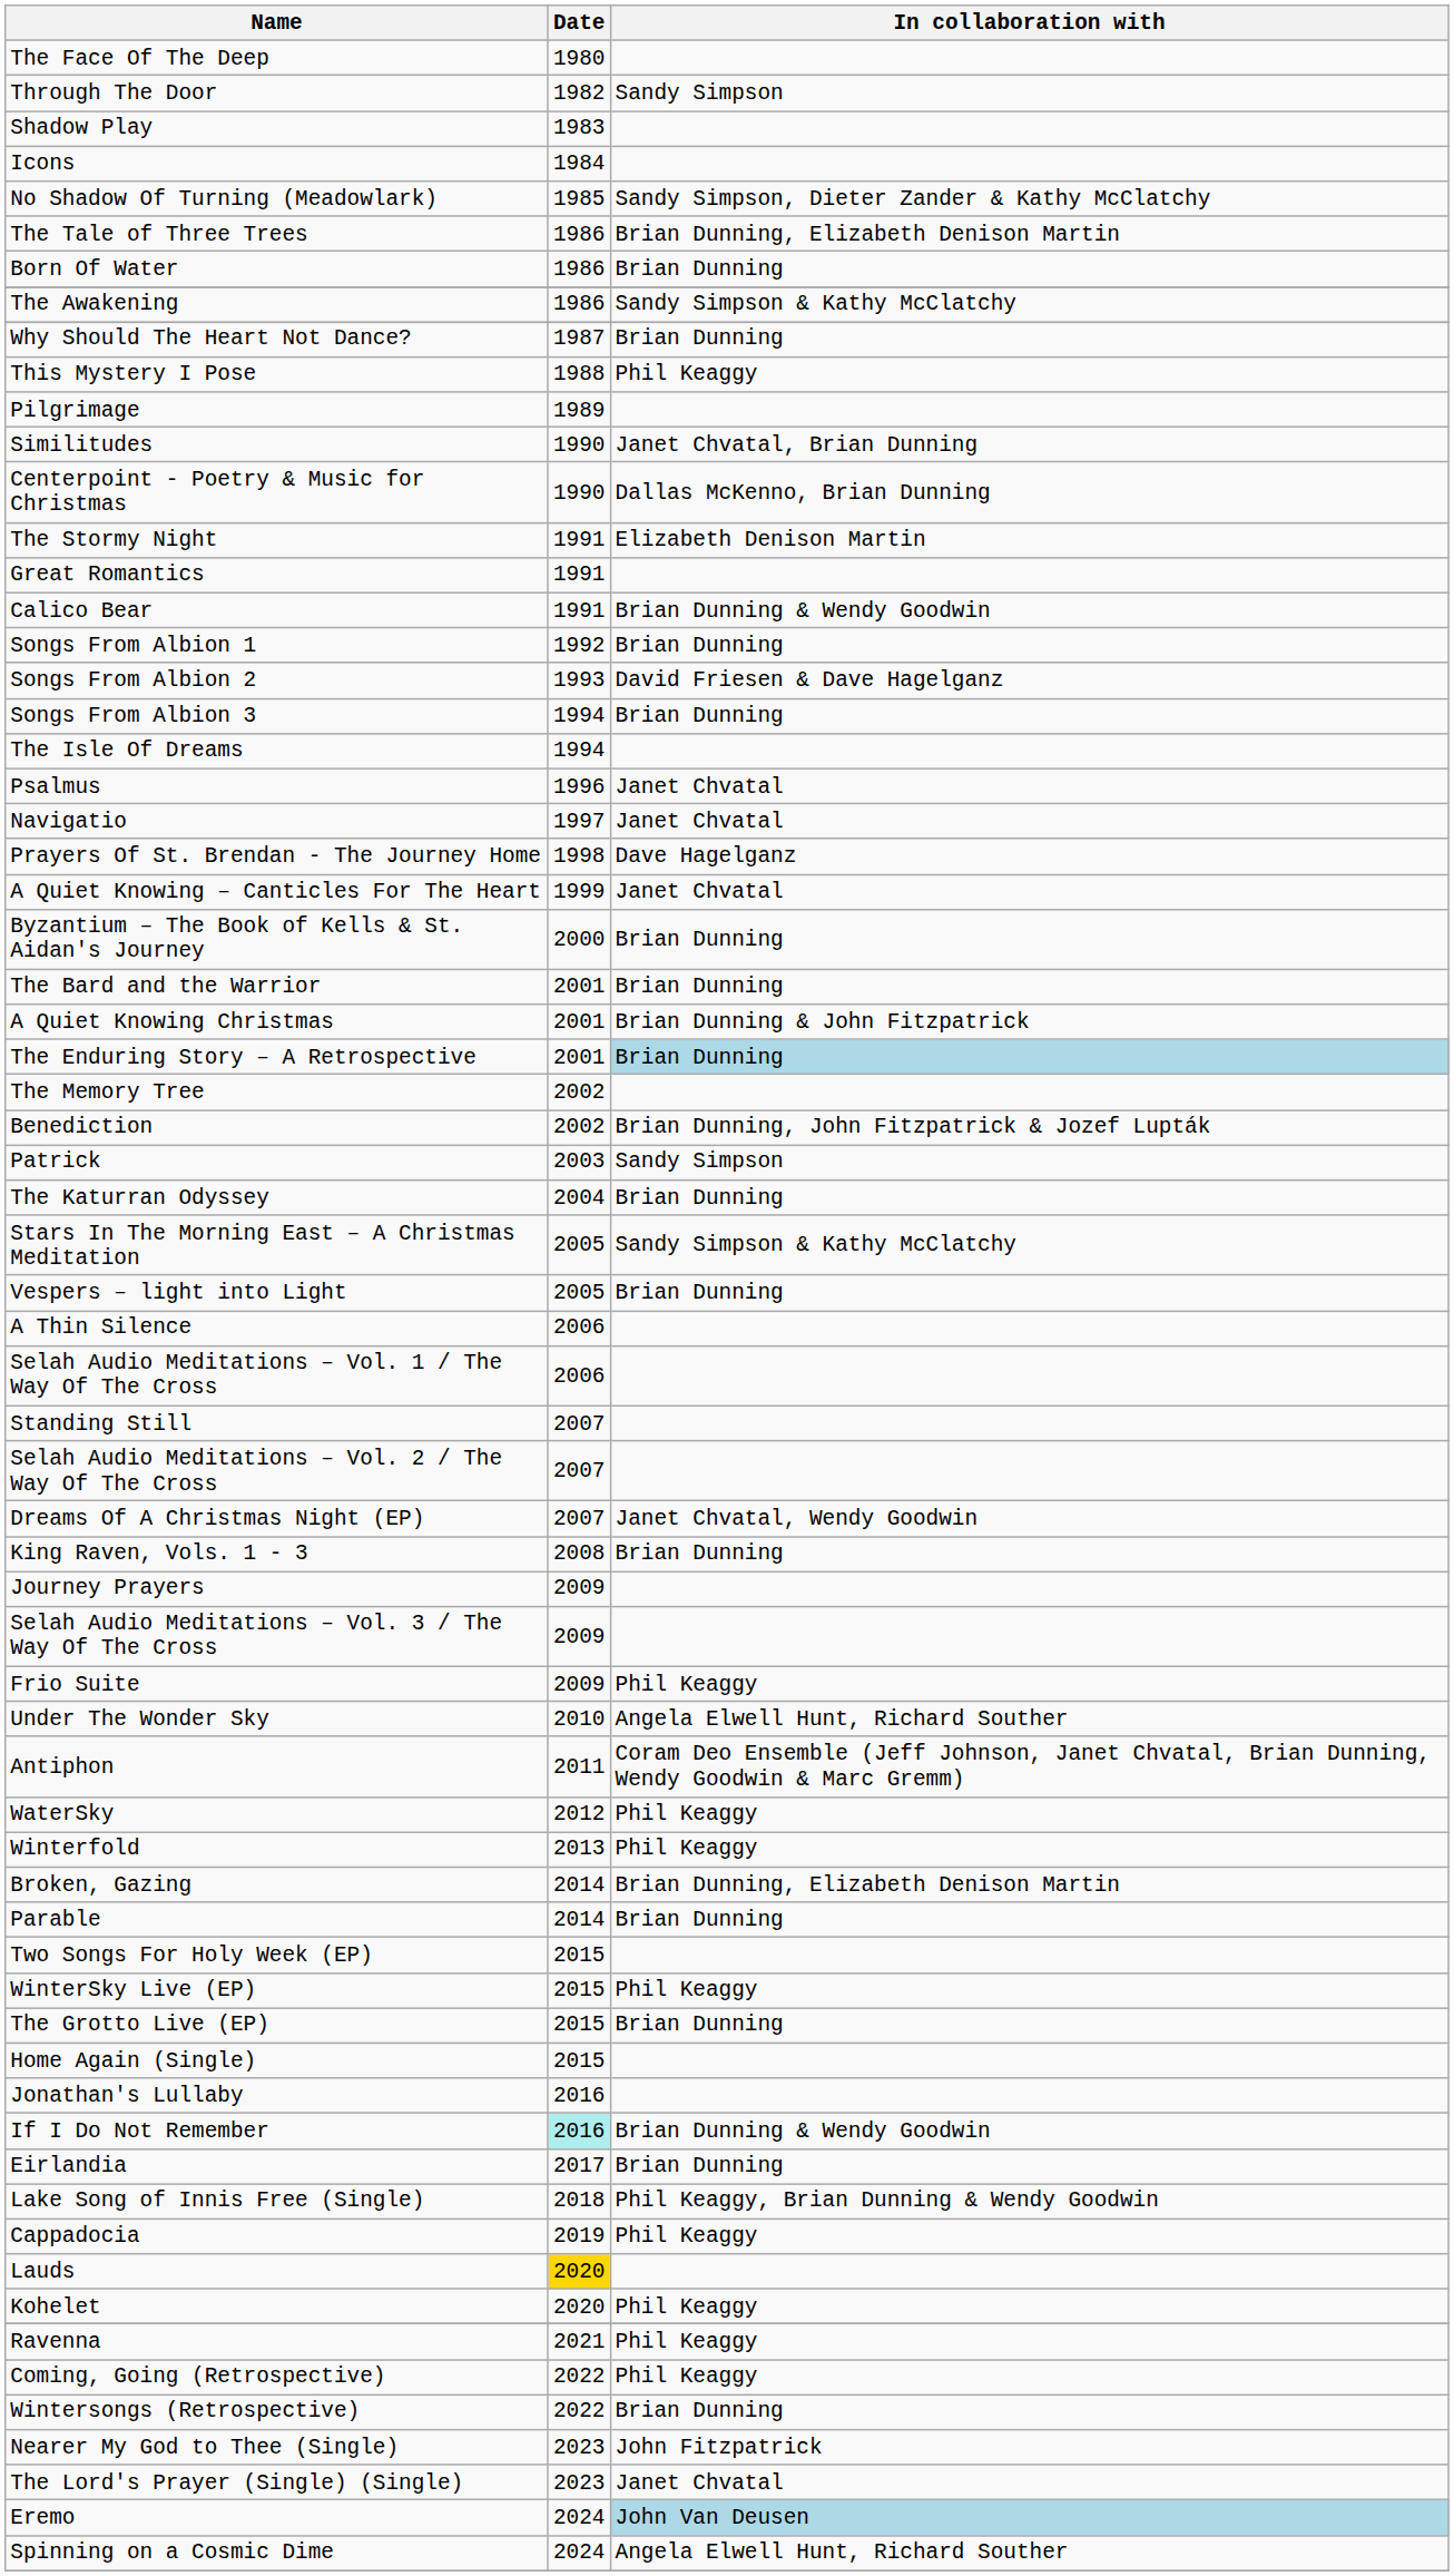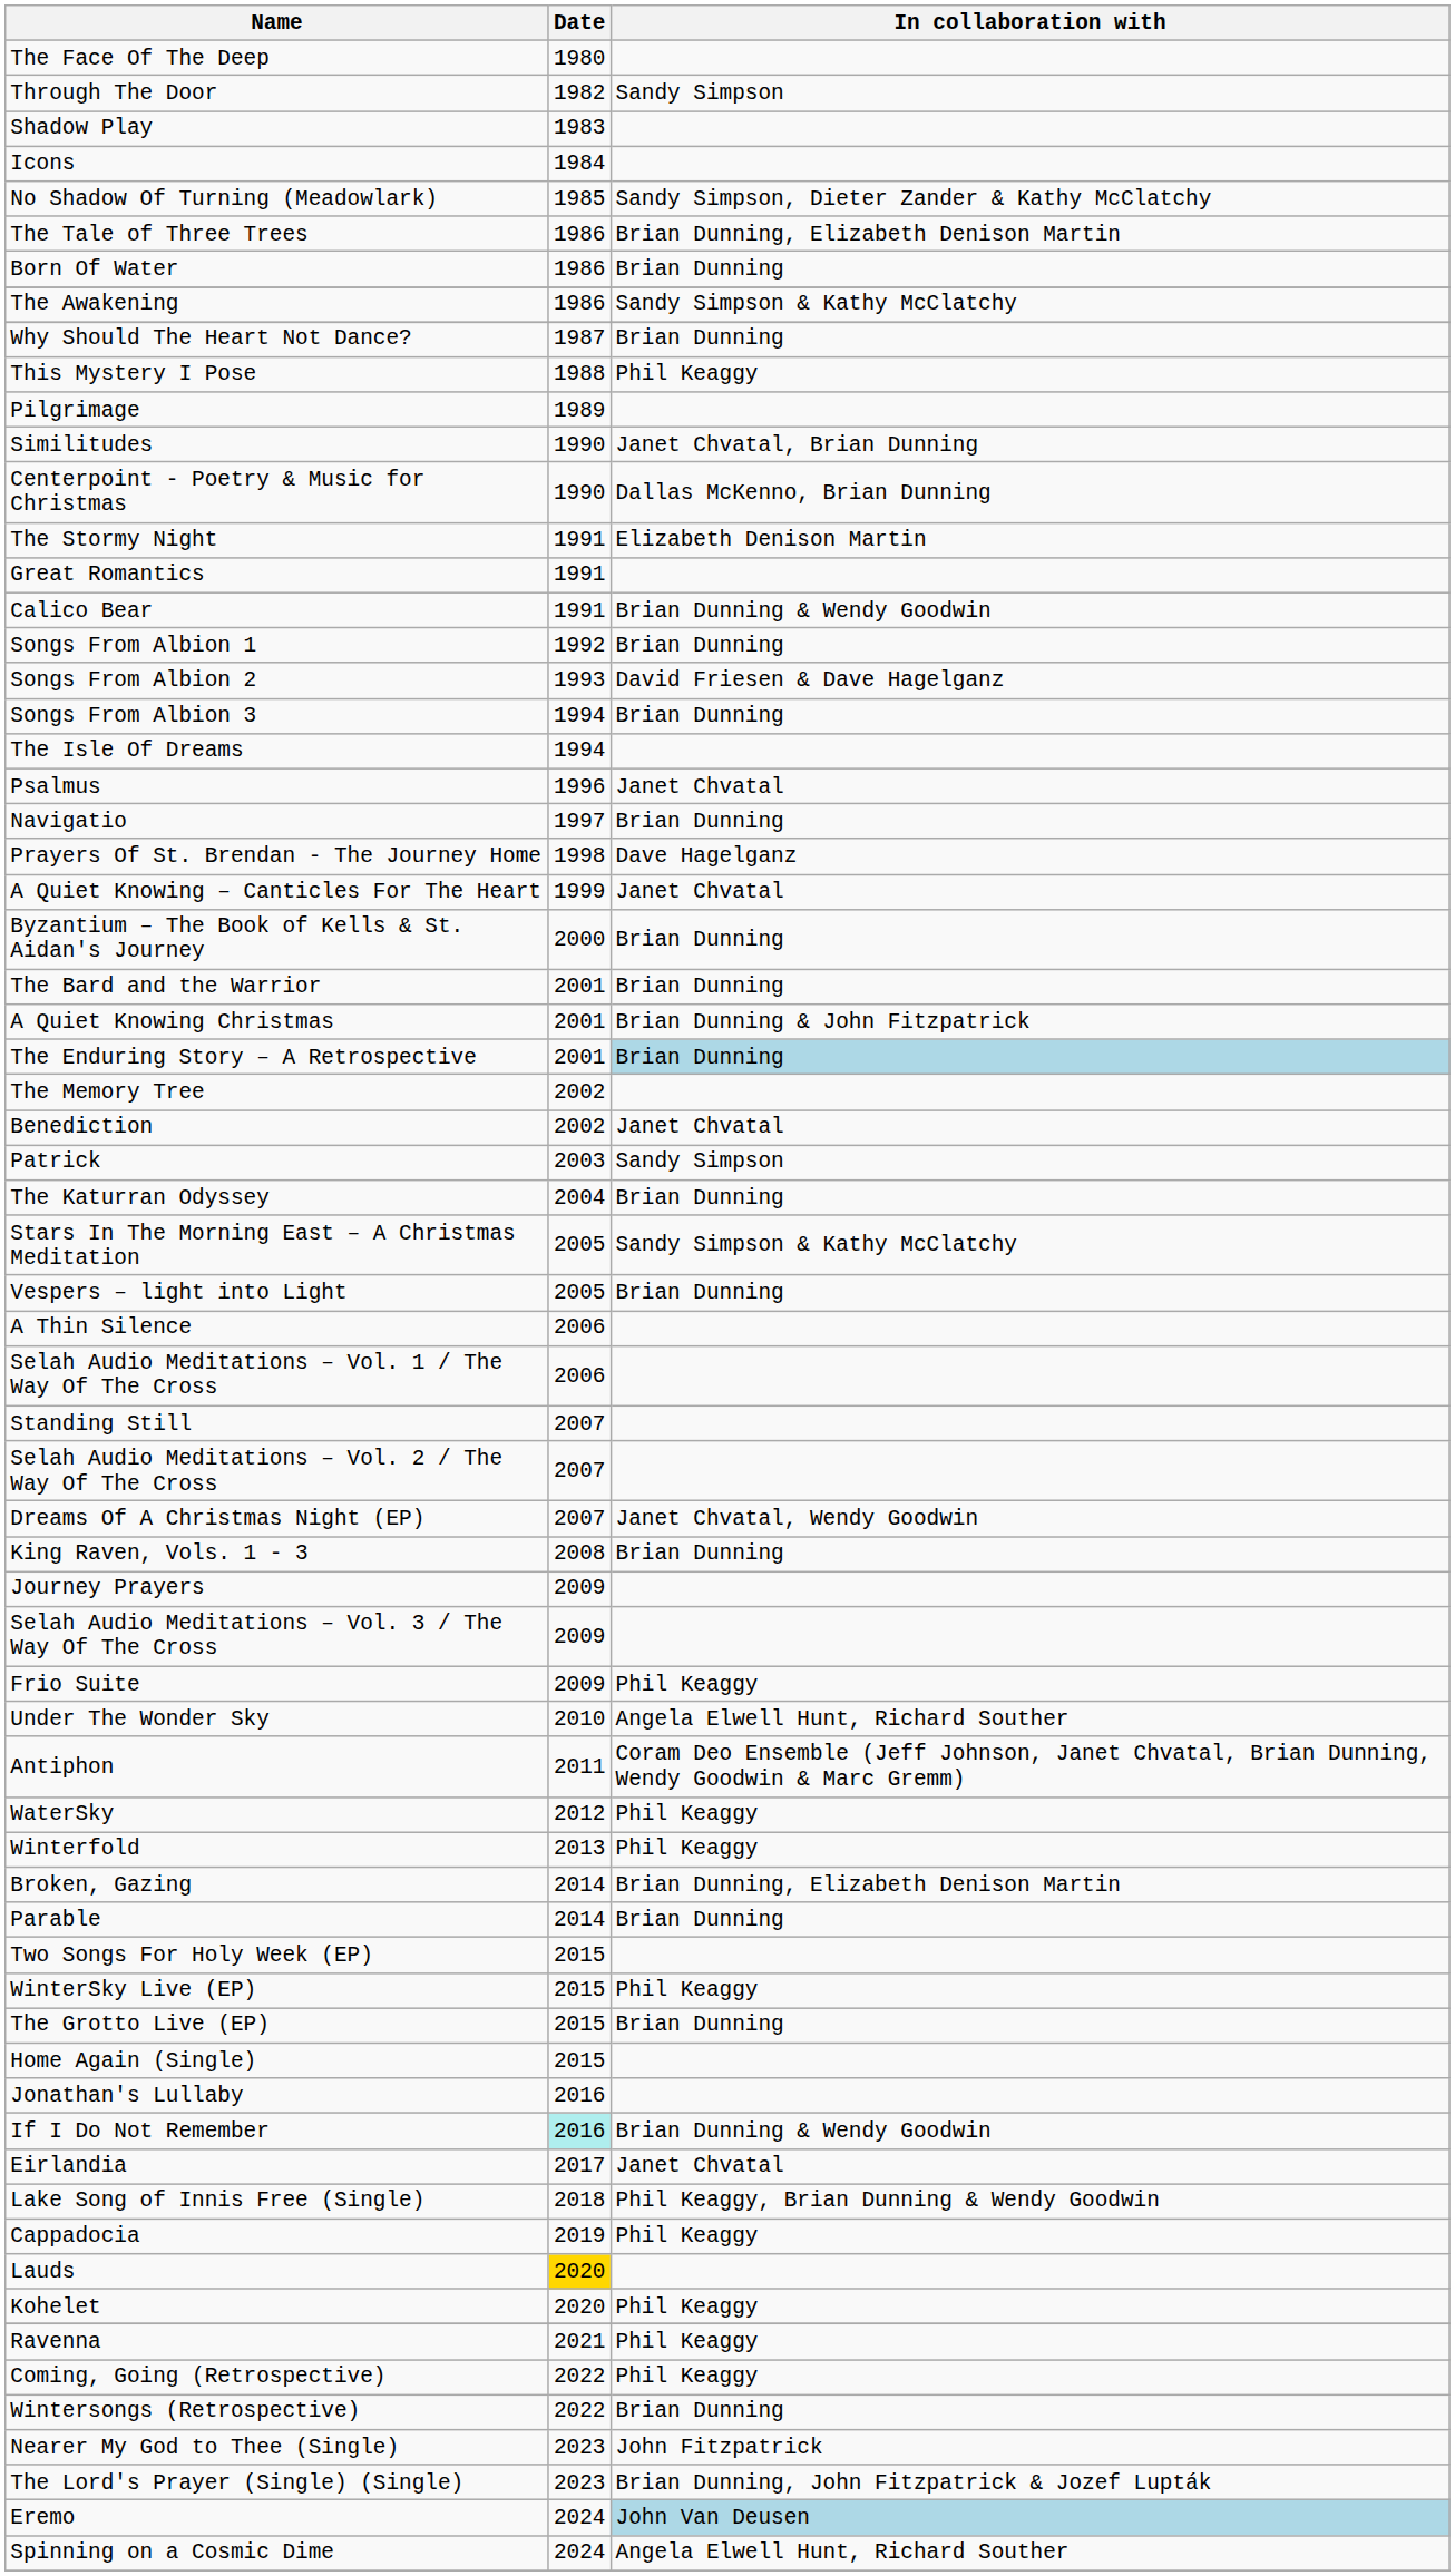 <table class="wikitable sortable collapsible collapsed">
 <tr>
 <th>Name</th>
 <th>Date</th>
 <th>In collaboration with</th>
 </tr>
 <tr>
 <td>The Face Of The Deep</td>
 <td>1980</td>
 <td></td>
 </tr>
 <tr>
 <td>Through The Door</td>
 <td>1982</td>
 <td>Sandy Simpson</td>
 </tr>
 <tr>
 <td>Shadow Play</td>
 <td>1983</td>
 <td></td>
 </tr>
 <tr>
 <td>Icons</td>
 <td>1984</td>
 <td></td>
 </tr>
 <tr>
 <td>No Shadow Of Turning (Meadowlark)</td>
 <td>1985</td>
 <td>Sandy Simpson, Dieter Zander & Kathy McClatchy</td>
 </tr>
 <tr>
 <td>The Tale of Three Trees</td>
 <td>1986</td>
 <td>Brian Dunning, Elizabeth Denison Martin</td>
 </tr>
 <tr>
 <td>Born Of Water</td>
 <td>1986</td>
 <td>Brian Dunning</td>
 </tr>
 <tr>
 </tr>
 <tr Fallen Slendor || 1986 ||>
 </tr>
 <tr>
 <td>The Awakening</td>
 <td>1986</td>
 <td>Sandy Simpson & Kathy McClatchy</td>
 </tr>
 <tr>
 </tr>
 <tr Inner Voices || 1987 || David Friesen>
 </tr>
 <tr>
 <td>Why Should The Heart Not Dance?</td>
 <td>1987</td>
 <td>Brian Dunning</td>
 </tr>
 <tr>
 <td>This Mystery I Pose</td>
 <td>1988</td>
 <td>Phil Keaggy</td>
 </tr>
 <tr>
 <td>Pilgrimage</td>
 <td>1989</td>
 <td></td>
 </tr>
 <tr>
 <td>Similitudes</td>
 <td>1990</td>
 <td>Janet Chvatal, Brian Dunning</td>
 </tr>
 <tr>
 <td>Centerpoint - Poetry & Music for Christmas</td>
 <td>1990</td>
 <td>Dallas McKenno, Brian Dunning</td>
 </tr>
 <tr>
 <td>The Stormy Night</td>
 <td>1991</td>
 <td>Elizabeth Denison Martin</td>
 </tr>
 <tr>
 <td>Great Romantics</td>
 <td>1991</td>
 <td></td>
 </tr>
 <tr>
 <td>Calico Bear</td>
 <td>1991</td>
 <td>Brian Dunning & Wendy Goodwin</td>
 </tr>
 <tr>
 <td>Songs From Albion 1</td>
 <td>1992</td>
 <td>Brian Dunning</td>
 </tr>
 <tr>
 <td>Songs From Albion 2</td>
 <td>1993</td>
 <td>David Friesen & Dave Hagelganz</td>
 </tr>
 <tr>
 <td>Songs From Albion 3</td>
 <td>1994</td>
 <td>Brian Dunning</td>
 </tr>
 <tr>
 <td>The Isle Of Dreams</td>
 <td>1994</td>
 <td></td>
 </tr>
 <tr>
 <td>Psalmus</td>
 <td>1996</td>
 <td>Janet Chvatal</td>
 </tr>
 <tr>
 <td>Navigatio</td>
 <td>1997</td>
-<td>Janet Chvatal</td>
+<td>Brian Dunning</td>
 </tr>
 <tr>
 <td>Prayers Of St. Brendan - The Journey Home</td>
 <td>1998</td>
 <td>Dave Hagelganz</td>
 </tr>
 <tr>
 <td>A Quiet Knowing – Canticles For The Heart</td>
 <td>1999</td>
 <td>Janet Chvatal</td>
 </tr>
 <tr>
 <td>Byzantium – The Book of Kells & St. Aidan's Journey</td>
 <td>2000</td>
 <td>Brian Dunning</td>
 </tr>
 <tr>
 <td>The Bard and the Warrior</td>
 <td>2001</td>
 <td>Brian Dunning</td>
 </tr>
 <tr>
 <td>A Quiet Knowing Christmas</td>
 <td>2001</td>
 <td>Brian Dunning & John Fitzpatrick</td>
 </tr>
 <tr>
 <td>The Enduring Story – A Retrospective</td>
 <td>2001</td>
 <td style="background: lightblue;">Brian Dunning</td>
 </tr>
 <tr>
 <td>The Memory Tree</td>
 <td>2002</td>
 <td></td>
 </tr>
 <tr>
 <td>Benediction</td>
 <td>2002</td>
-<td>Brian Dunning, John Fitzpatrick & Jozef Lupták</td>
+<td>Janet Chvatal</td>
 </tr>
 <tr>
 <td>Patrick</td>
 <td>2003</td>
 <td>Sandy Simpson</td>
 </tr>
 <tr>
 <td>The Katurran Odyssey</td>
 <td>2004</td>
 <td>Brian Dunning</td>
 </tr>
 <tr>
 <td>Stars In The Morning East – A Christmas Meditation</td>
 <td>2005</td>
 <td>Sandy Simpson & Kathy McClatchy</td>
 </tr>
 <tr>
 <td>Vespers – light into Light</td>
 <td>2005</td>
 <td>Brian Dunning</td>
 </tr>
 <tr>
 <td>A Thin Silence</td>
 <td>2006</td>
 <td></td>
 </tr>
 <tr>
 <td>Selah Audio Meditations – Vol. 1 / The Way Of The Cross</td>
 <td>2006</td>
 <td></td>
 </tr>
 <tr>
 <td>Standing Still</td>
 <td>2007</td>
 <td></td>
 </tr>
 <tr>
 <td>Selah Audio Meditations – Vol. 2 / The Way Of The Cross</td>
 <td>2007</td>
 <td></td>
 </tr>
 <tr>
 <td>Dreams Of A Christmas Night (EP)</td>
 <td>2007</td>
 <td>Janet Chvatal, Wendy Goodwin</td>
 </tr>
 <tr>
 <td>King Raven, Vols. 1 - 3</td>
 <td>2008</td>
 <td>Brian Dunning</td>
 </tr>
 <tr>
 <td>Journey Prayers</td>
 <td>2009</td>
 <td></td>
 </tr>
 <tr>
 <td>Selah Audio Meditations – Vol. 3 / The Way Of The Cross</td>
 <td>2009</td>
 <td></td>
 </tr>
 <tr>
 <td>Frio Suite</td>
 <td>2009</td>
 <td>Phil Keaggy</td>
 </tr>
 <tr>
 <td>Under The Wonder Sky</td>
 <td>2010</td>
 <td>Angela Elwell Hunt, Richard Souther</td>
 </tr>
 <tr>
 <td>Antiphon</td>
 <td>2011</td>
 <td>Coram Deo Ensemble (Jeff Johnson, Janet Chvatal, Brian Dunning, Wendy Goodwin & Marc Gremm)</td>
 </tr>
 <tr>
 <td>WaterSky</td>
 <td>2012</td>
 <td>Phil Keaggy</td>
 </tr>
 <tr>
 <td>Winterfold</td>
 <td>2013</td>
 <td>Phil Keaggy</td>
 </tr>
 <tr>
 <td>Broken, Gazing</td>
 <td>2014</td>
 <td>Brian Dunning, Elizabeth Denison Martin</td>
 </tr>
 <tr>
 <td>Parable</td>
 <td>2014</td>
 <td>Brian Dunning</td>
 </tr>
 <tr>
 <td>Two Songs For Holy Week (EP)</td>
 <td>2015</td>
 <td></td>
 </tr>
 <tr>
 <td>WinterSky Live (EP)</td>
 <td>2015</td>
 <td>Phil Keaggy</td>
 </tr>
 <tr>
 <td>The Grotto Live (EP)</td>
 <td>2015</td>
 <td>Brian Dunning</td>
 </tr>
 <tr>
 <td>Home Again (Single)</td>
 <td>2015</td>
 <td></td>
 </tr>
 <tr>
 <td>Jonathan's Lullaby</td>
 <td>2016</td>
 <td></td>
 </tr>
 <tr>
 <td>If I Do Not Remember</td>
 <td style="background: paleturquoise;">2016</td>
 <td>Brian Dunning & Wendy Goodwin</td>
 </tr>
 <tr>
 <td>Eirlandia</td>
 <td>2017</td>
-<td>Brian Dunning</td>
+<td>Janet Chvatal</td>
 </tr>
 <tr>
 <td>Lake Song of Innis Free (Single)</td>
 <td>2018</td>
 <td>Phil Keaggy, Brian Dunning & Wendy Goodwin</td>
 </tr>
 <tr>
 <td>Cappadocia</td>
 <td>2019</td>
 <td>Phil Keaggy</td>
 </tr>
 <tr>
 <td>Lauds</td>
 <td style="background: gold;">2020</td>
 <td></td>
 </tr>
 <tr>
 <td>Kohelet</td>
 <td>2020</td>
 <td>Phil Keaggy</td>
 </tr>
 <tr>
 </tr>
 <tr Caim ||2021 || Janet Chvatal>
 </tr>
 <tr>
 <td>Ravenna</td>
 <td>2021</td>
 <td>Phil Keaggy</td>
 </tr>
 <tr>
 <td>Coming, Going (Retrospective)</td>
 <td>2022</td>
 <td>Phil Keaggy</td>
 </tr>
 <tr>
 <td>Wintersongs (Retrospective)</td>
 <td>2022</td>
 <td>Brian Dunning</td>
 </tr>
 <tr>
 <td>Nearer My God to Thee (Single)</td>
 <td>2023</td>
 <td>John Fitzpatrick</td>
 </tr>
 <tr>
 <td>The Lord's Prayer (Single) (Single)</td>
 <td>2023</td>
-<td>Janet Chvatal</td>
+<td>Brian Dunning, John Fitzpatrick & Jozef Lupták</td>
 </tr>
 <tr>
 <td>Eremo</td>
 <td>2024</td>
 <td style="background: lightblue;">John Van Deusen</td>
 </tr>
 <tr>
 <td>Spinning on a Cosmic Dime</td>
 <td>2024</td>
 <td>Angela Elwell Hunt, Richard Souther</td>
 </tr>
 <tr>
 </tr>
 </table>
